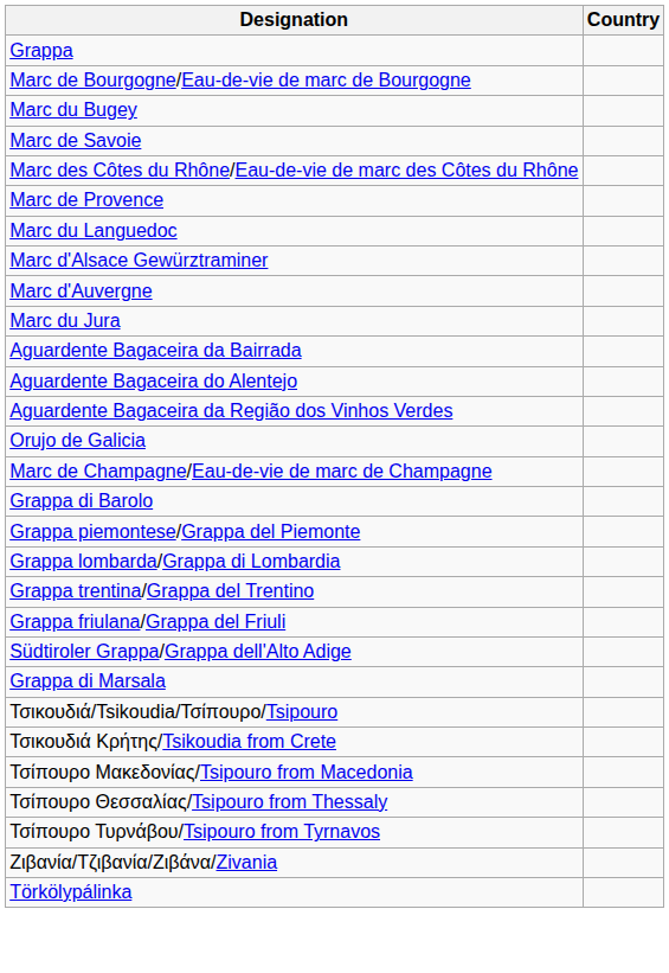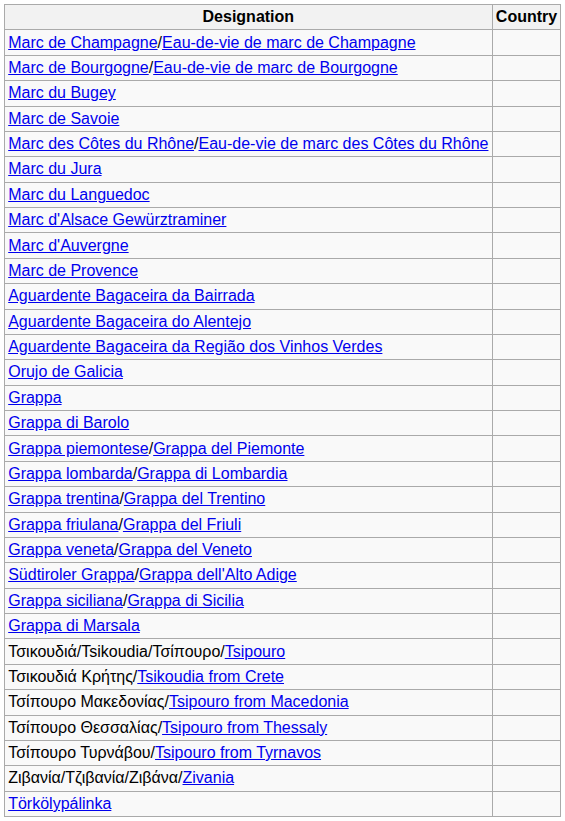 <table class="wikitable">
 <tr>
 <th>Designation</th>
 <th>Country</th>
 </tr>
 <tr>
-<td><a href='#'>Grappa</a></td>
+<td><a href='#'>Marc de Champagne</a>/<a href='#'>Eau-de-vie de marc de Champagne</a></td>
 <td></td>
 </tr>
 <tr>
 <td><a href='#'>Marc de Bourgogne</a>/<a href='#'>Eau-de-vie de marc de Bourgogne</a></td>
 <td></td>
 </tr>
 <tr>
 <td><a href='#'>Marc du Bugey</a></td>
 <td></td>
 </tr>
 <tr>
 <td><a href='#'>Marc de Savoie</a></td>
 <td></td>
 </tr>
 <tr>
 <td><a href='#'>Marc des Côtes du Rhône</a>/<a href='#'>Eau-de-vie de marc des Côtes du Rhône</a></td>
 <td></td>
 </tr>
 <tr>
-<td><a href='#'>Marc de Provence</a></td>
+<td><a href='#'>Marc du Jura</a></td>
 <td></td>
 </tr>
 <tr>
 <td><a href='#'>Marc du Languedoc</a></td>
 <td></td>
 </tr>
 <tr>
 <td><a href='#'>Marc d'Alsace Gewürztraminer</a></td>
 <td></td>
 </tr>
 <tr>
 <td><a href='#'>Marc d'Auvergne</a></td>
 <td></td>
 </tr>
 <tr>
-<td><a href='#'>Marc du Jura</a></td>
+<td><a href='#'>Marc de Provence</a></td>
 <td></td>
 </tr>
 <tr>
 <td><a href='#'>Aguardente Bagaceira da Bairrada</a></td>
 <td></td>
 </tr>
 <tr>
 <td><a href='#'>Aguardente Bagaceira do Alentejo</a></td>
 <td></td>
 </tr>
 <tr>
 <td><a href='#'>Aguardente Bagaceira da Região dos Vinhos Verdes</a></td>
 <td></td>
 </tr>
 <tr>
 <td><a href='#'>Orujo de Galicia</a></td>
 <td></td>
 </tr>
 <tr>
-<td><a href='#'>Marc de Champagne</a>/<a href='#'>Eau-de-vie de marc de Champagne</a></td>
+<td><a href='#'>Grappa</a></td>
 <td></td>
 </tr>
 <tr>
 <td><a href='#'>Grappa di Barolo</a></td>
 <td></td>
 </tr>
 <tr>
 <td><a href='#'>Grappa piemontese</a>/<a href='#'>Grappa del Piemonte</a></td>
 <td></td>
 </tr>
 <tr>
 <td><a href='#'>Grappa lombarda</a>/<a href='#'>Grappa di Lombardia</a></td>
 <td></td>
 </tr>
 <tr>
 <td><a href='#'>Grappa trentina</a>/<a href='#'>Grappa del Trentino</a></td>
 <td></td>
 </tr>
 <tr>
 <td><a href='#'>Grappa friulana</a>/<a href='#'>Grappa del Friuli</a></td>
 <td></td>
 </tr>
 <tr>
+<td><a href='#'>Grappa veneta</a>/<a href='#'>Grappa del Veneto</a></td>
+<td></td>
+</tr>
+<tr>
 <td><a href='#'>Südtiroler Grappa</a>/<a href='#'>Grappa dell'Alto Adige</a></td>
+<td></td>
+</tr>
+<tr>
+<td><a href='#'>Grappa siciliana</a>/<a href='#'>Grappa di Sicilia</a></td>
 <td></td>
 </tr>
 <tr>
 <td><a href='#'>Grappa di Marsala</a></td>
 <td></td>
 </tr>
 <tr>
 <td>Τσικουδιά/Tsikoudia/Τσίπουρο/<a href='#'>Tsipouro</a></td>
 <td></td>
 </tr>
 <tr>
 <td>Τσικουδιά Κρήτης/<a href='#'>Tsikoudia from Crete</a></td>
 <td></td>
 </tr>
 <tr>
 <td>Τσίπουρο Μακεδονίας/<a href='#'>Tsipouro from Macedonia</a></td>
 <td></td>
 </tr>
 <tr>
 <td>Τσίπουρο Θεσσαλίας/<a href='#'>Tsipouro from Thessaly</a></td>
 <td></td>
 </tr>
 <tr>
 <td>Τσίπουρο Τυρνάβου/<a href='#'>Tsipouro from Tyrnavos</a></td>
 <td></td>
 </tr>
 <tr>
 <td>Ζιβανία/Τζιβανία/Ζιβάνα/<a href='#'>Zivania</a></td>
 <td></td>
 </tr>
 <tr>
 <td><a href='#'>Törkölypálinka</a></td>
 <td></td>
 </tr>
 <tr>
 </tr>
 </table>
